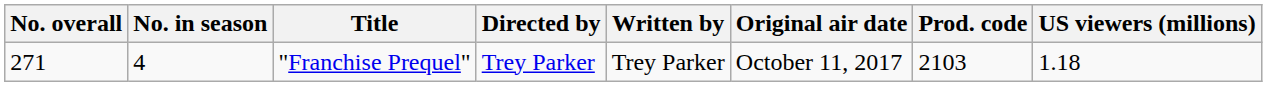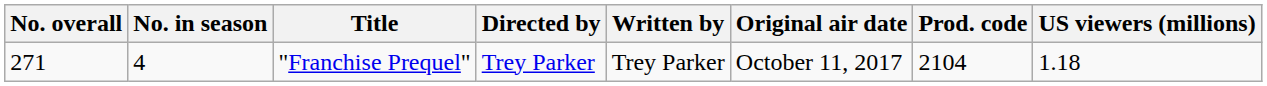 <table class="wikitable">
 <tr>
 <th>No. overall</th>
 <th>No. in season</th>
 <th>Title</th>
 <th>Directed by</th>
 <th>Written by</th>
 <th>Original air date</th>
 <th>Prod. code</th>
 <th>US viewers (millions)</th>
 </tr>
 <tr>
 <td>271</td>
 <td>4</td>
 <td>"<a href='#'>Franchise Prequel</a>"</td>
 <td><a href='#'>Trey Parker</a></td>
 <td>Trey Parker</td>
 <td>October 11, 2017</td>
-<td>2103</td>
+<td>2104</td>
 <td>1.18</td>
 </tr>
 </table>
